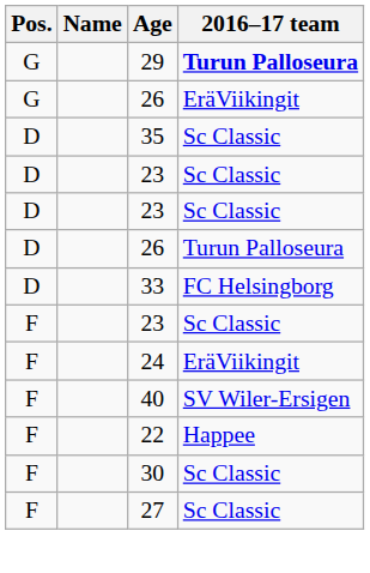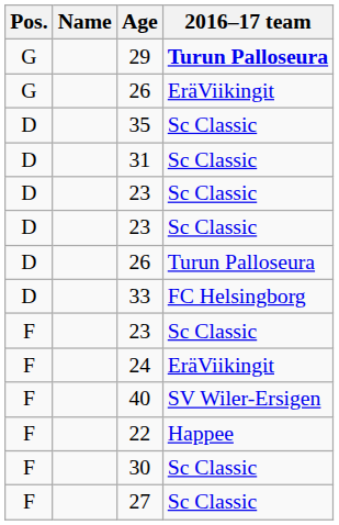 <table class="wikitable sortable" style="text-align: center;">
 <tr>
 <th>Pos.</th>
 <th>Name</th>
 <th>Age</th>
 <th>2016–17 team</th>
 </tr>
 <tr>
 <td>G</td>
 <td style="text-align:left;"></td>
 <td>29</td>
 <td style="text-align:left;"><strong> <a href='#'>Turun Palloseura</a></strong></td>
 </tr>
 <tr>
 <td>G</td>
 <td style="text-align:left;"></td>
 <td>26</td>
 <td style="text-align:left;"> <a href='#'>EräViikingit</a></td>
 </tr>
 <tr>
 <td>D</td>
 <td style="text-align:left;"></td>
 <td>35</td>
+<td style="text-align:left;"> <a href='#'>Sc Classic</a></td>
+</tr>
+<tr>
+<td>D</td>
+<td style="text-align:left;"></td>
+<td>31</td>
 <td style="text-align:left;"> <a href='#'>Sc Classic</a></td>
 </tr>
 <tr>
 <td>D</td>
 <td style="text-align:left;"></td>
 <td>23</td>
 <td style="text-align:left;"> <a href='#'>Sc Classic</a></td>
 </tr>
 <tr>
 <td>D</td>
 <td style="text-align:left;"></td>
 <td>23</td>
 <td style="text-align:left;"> <a href='#'>Sc Classic</a></td>
 </tr>
 <tr>
 <td>D</td>
 <td style="text-align:left;"></td>
 <td>26</td>
 <td style="text-align:left;"> <a href='#'>Turun Palloseura</a></td>
 </tr>
 <tr>
 <td>D</td>
 <td style="text-align:left;"></td>
 <td>33</td>
 <td style="text-align:left;"> <a href='#'>FC Helsingborg</a></td>
 </tr>
 <tr>
 <td>F</td>
 <td style="text-align:left;"></td>
 <td>23</td>
 <td style="text-align:left;"> <a href='#'>Sc Classic</a></td>
 </tr>
 <tr>
 <td>F</td>
 <td style="text-align:left;"></td>
 <td>24</td>
 <td style="text-align:left;"> <a href='#'>EräViikingit</a></td>
 </tr>
 <tr>
 <td>F</td>
 <td style="text-align:left;"></td>
 <td>40</td>
 <td style="text-align:left;"> <a href='#'>SV Wiler-Ersigen</a></td>
 </tr>
 <tr>
 <td>F</td>
 <td style="text-align:left;"></td>
 <td>22</td>
 <td style="text-align:left;"> <a href='#'>Happee</a></td>
 </tr>
 <tr>
 <td>F</td>
 <td style="text-align:left;"></td>
 <td>30</td>
 <td style="text-align:left;"> <a href='#'>Sc Classic</a></td>
 </tr>
 <tr>
 <td>F</td>
 <td style="text-align:left;"></td>
 <td>27</td>
 <td style="text-align:left;"> <a href='#'>Sc Classic</a></td>
 </tr>
 </table>
